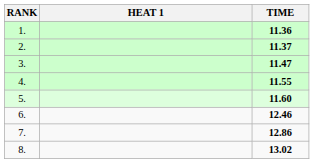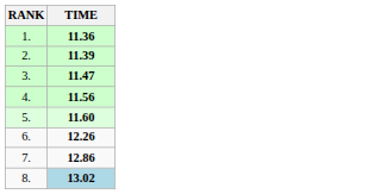 <table class="wikitable" style="border-collapse: collapse; font-size: 90%;">
 <tr>
 <th>RANK</th>
-<th style="width: 20em">HEAT 1</th>
 <th style="width: 5em">TIME</th>
 </tr>
 <tr style="background:#ccffcc;">
 <td align="center">1.</td>
-<td></td>
 <td align="center"><strong>11.36</strong></td>
 </tr>
 <tr style="background:#ccffcc;">
 <td align="center">2.</td>
-<td></td>
-<td align="center"><strong>11.37</strong></td>
+<td align="center"><strong>11.39</strong></td>
 </tr>
 <tr style="background:#ccffcc;">
 <td align="center">3.</td>
-<td></td>
 <td align="center"><strong>11.47</strong></td>
 </tr>
 <tr style="background:#ccffcc;">
 <td align="center">4.</td>
-<td></td>
-<td align="center"><strong>11.55</strong></td>
+<td align="center"><strong>11.56</strong></td>
 </tr>
 <tr style="background:#ddffdd;">
 <td align="center">5.</td>
-<td></td>
 <td align="center"><strong>11.60</strong></td>
 </tr>
 <tr>
 <td align="center">6.</td>
-<td></td>
-<td align="center"><strong>12.46</strong></td>
+<td align="center"><strong>12.26</strong></td>
 </tr>
 <tr>
 <td align="center">7.</td>
-<td></td>
 <td align="center"><strong>12.86</strong></td>
 </tr>
 <tr>
 <td align="center">8.</td>
-<td></td>
-<td align="center"><strong>13.02</strong></td>
+<td align="center" style="background: lightblue;"><strong>13.02</strong></td>
 </tr>
 </table>
